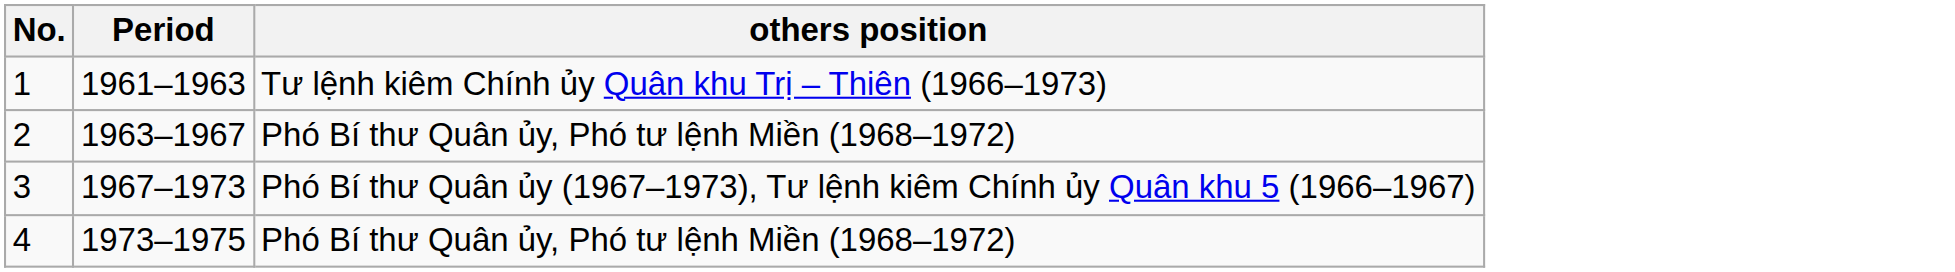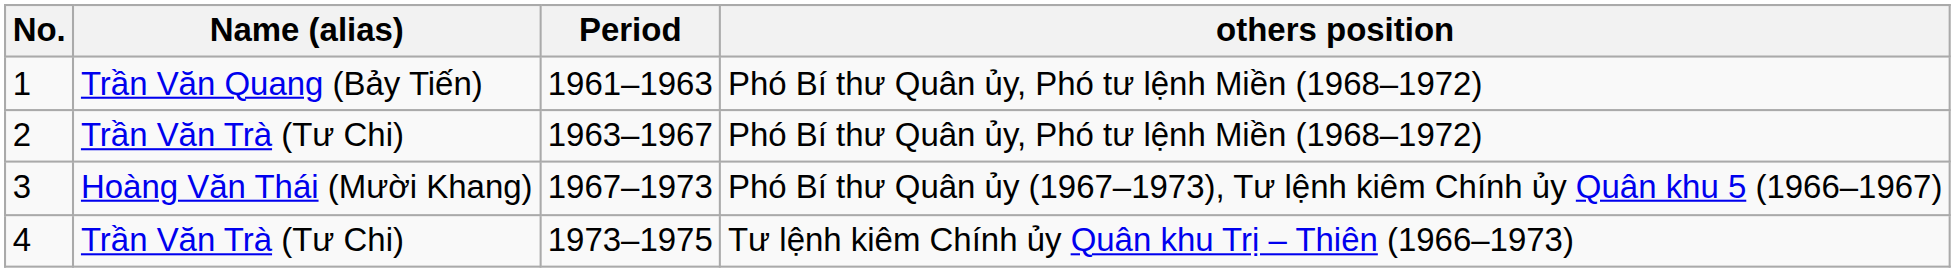 <table class="wikitable">
 <tr>
 <th>No.</th>
+<th>Name (alias)</th>
 <th>Period</th>
 <th>others position</th>
 </tr>
 <tr>
 <td>1</td>
+<td><a href='#'>Trần Văn Quang</a> (Bảy Tiến)</td>
 <td>1961–1963</td>
-<td>Tư lệnh kiêm Chính ủy <a href='#'>Quân khu Trị – Thiên</a> (1966–1973)</td>
+<td>Phó Bí thư Quân ủy, Phó tư lệnh Miền (1968–1972)</td>
 </tr>
 <tr>
 <td>2</td>
+<td><a href='#'>Trần Văn Trà</a> (Tư Chi)</td>
 <td>1963–1967</td>
 <td>Phó Bí thư Quân ủy, Phó tư lệnh Miền (1968–1972)</td>
 </tr>
 <tr>
 <td>3</td>
+<td><a href='#'>Hoàng Văn Thái</a> (Mười Khang)</td>
 <td>1967–1973</td>
 <td>Phó Bí thư Quân ủy (1967–1973), Tư lệnh kiêm Chính ủy <a href='#'>Quân khu 5</a> (1966–1967)</td>
 </tr>
 <tr>
 <td>4</td>
+<td><a href='#'>Trần Văn Trà</a> (Tư Chi)</td>
 <td>1973–1975</td>
-<td>Phó Bí thư Quân ủy, Phó tư lệnh Miền (1968–1972)</td>
+<td>Tư lệnh kiêm Chính ủy <a href='#'>Quân khu Trị – Thiên</a> (1966–1973)</td>
 </tr>
 </table>
